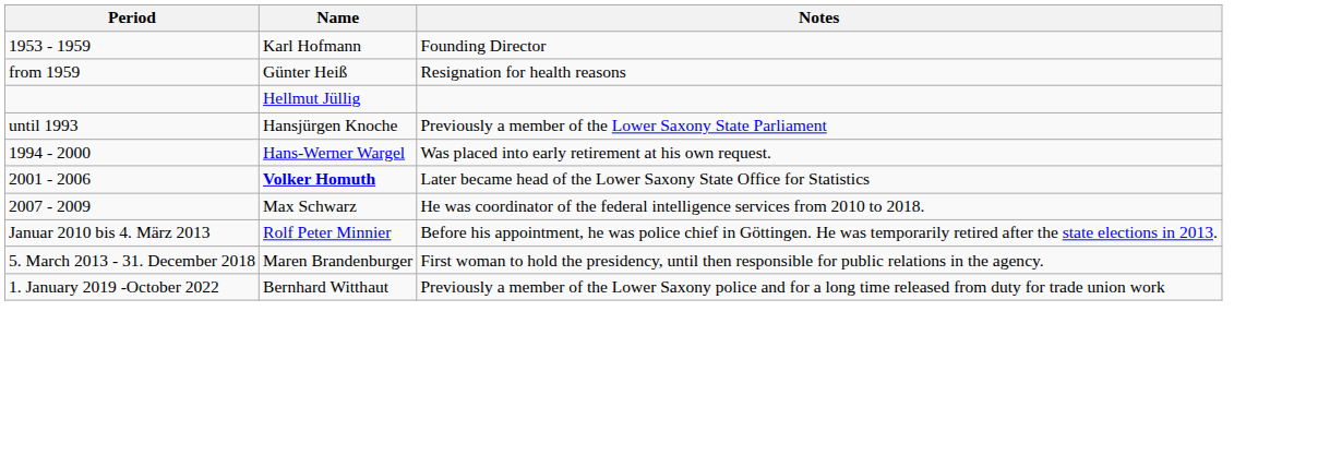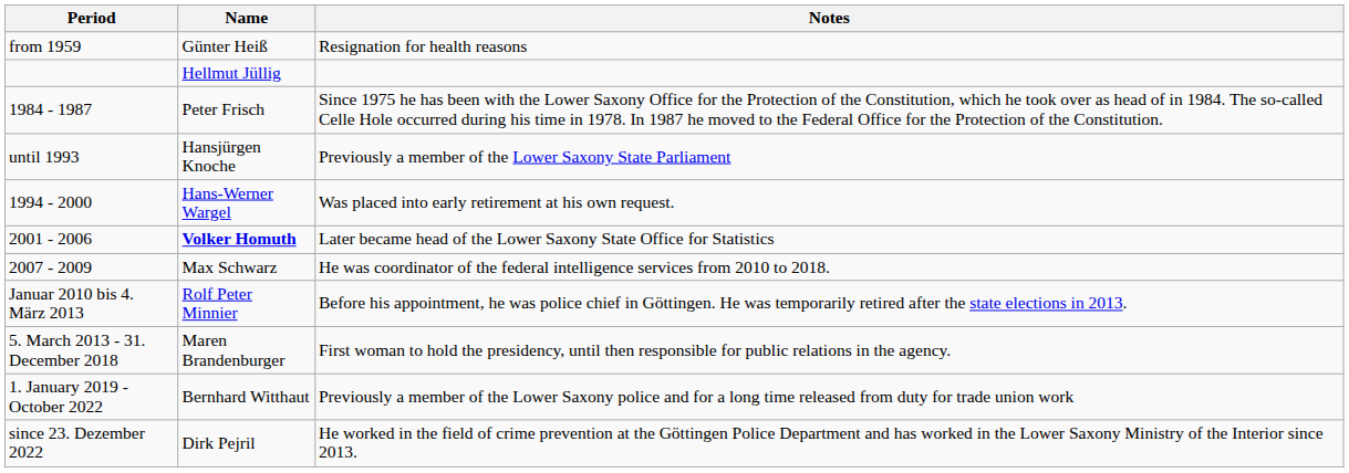 <table class="wikitable">
 <tr>
 <th>Period</th>
 <th>Name</th>
 <th>Notes</th>
-</tr>
-<tr>
-<td>1953 - 1959</td>
-<td>Karl Hofmann</td>
-<td>Founding Director</td>
 </tr>
 <tr>
 <td>from 1959</td>
 <td>Günter Heiß</td>
 <td>Resignation for health reasons</td>
 </tr>
 <tr>
 <td></td>
 <td><a href='#'>Hellmut Jüllig</a></td>
 <td></td>
+</tr>
+<tr>
+<td>1984 - 1987</td>
+<td>Peter Frisch</td>
+<td>Since 1975 he has been with the Lower Saxony Office for the Protection of the Constitution, which he took over as head of in 1984. The so-called Celle Hole occurred during his time in 1978. In 1987 he moved to the Federal Office for the Protection of the Constitution.</td>
 </tr>
 <tr>
 <td>until 1993</td>
 <td>Hansjürgen Knoche</td>
 <td>Previously a member of the <a href='#'>Lower Saxony State Parliament</a></td>
 </tr>
 <tr>
 <td>1994 - 2000</td>
 <td><a href='#'>Hans-Werner Wargel</a></td>
 <td>Was placed into early retirement at his own request.</td>
 </tr>
 <tr>
 <td>2001 - 2006</td>
 <td><strong><a href='#'>Volker Homuth</a></strong></td>
 <td>Later became head of the Lower Saxony State Office for Statistics</td>
 </tr>
 <tr>
 <td>2007 - 2009</td>
 <td>Max Schwarz</td>
 <td>He was coordinator of the federal intelligence services from 2010 to 2018.</td>
 </tr>
 <tr>
 <td>Januar 2010 bis 4. März 2013</td>
 <td><a href='#'>Rolf Peter Minnier</a></td>
 <td>Before his appointment, he was police chief in Göttingen. He was temporarily retired after the <a href='#'>state elections in 2013</a>.</td>
 </tr>
 <tr>
 <td>5. March 2013 - 31. December 2018</td>
 <td>Maren Brandenburger</td>
 <td>First woman to hold the presidency, until then responsible for public relations in the agency.</td>
 </tr>
 <tr>
 <td>1. January 2019 -October 2022</td>
 <td>Bernhard Witthaut</td>
 <td>Previously a member of the Lower Saxony police and for a long time released from duty for trade union work</td>
 </tr>
+<tr>
+<td>since 23. Dezember 2022</td>
+<td>Dirk Pejril</td>
+<td>He worked in the field of crime prevention at the Göttingen Police Department and has worked in the Lower Saxony Ministry of the Interior since 2013.</td>
+</tr>
 </table>
